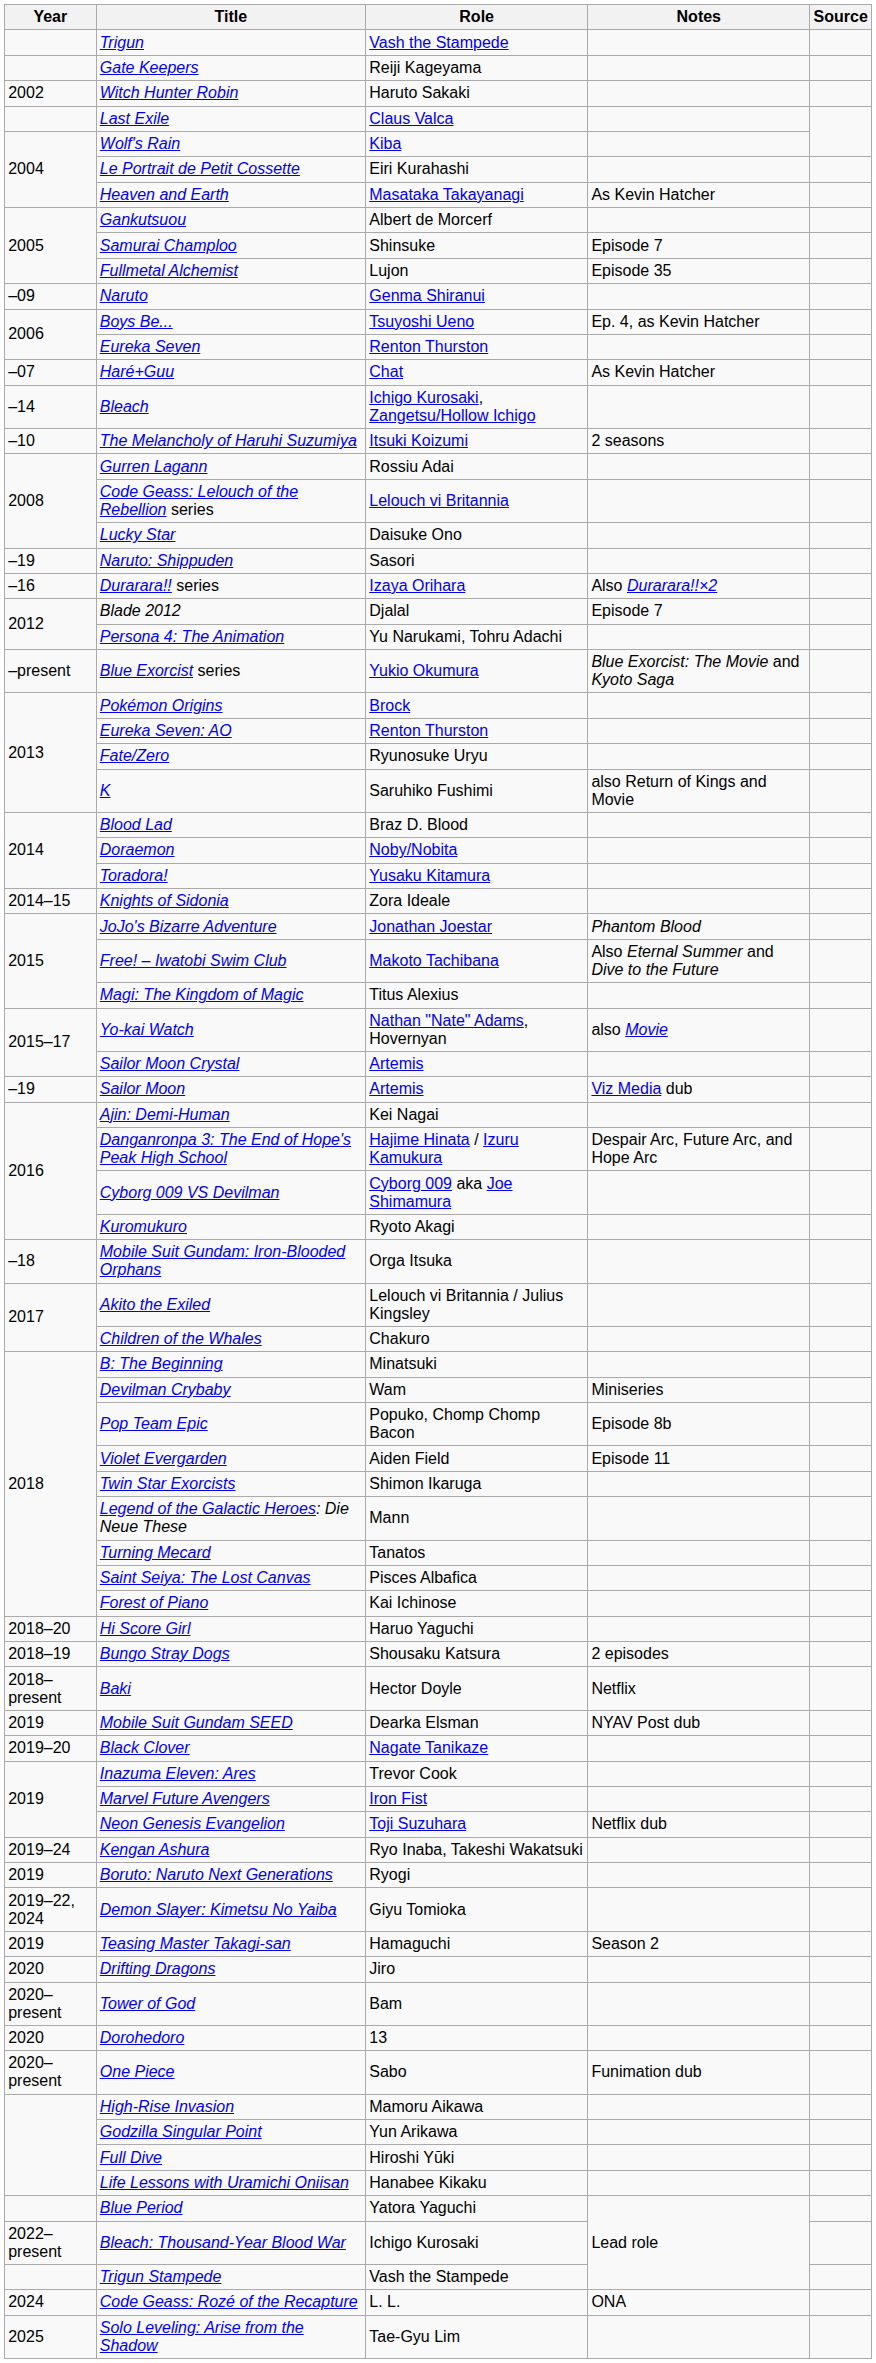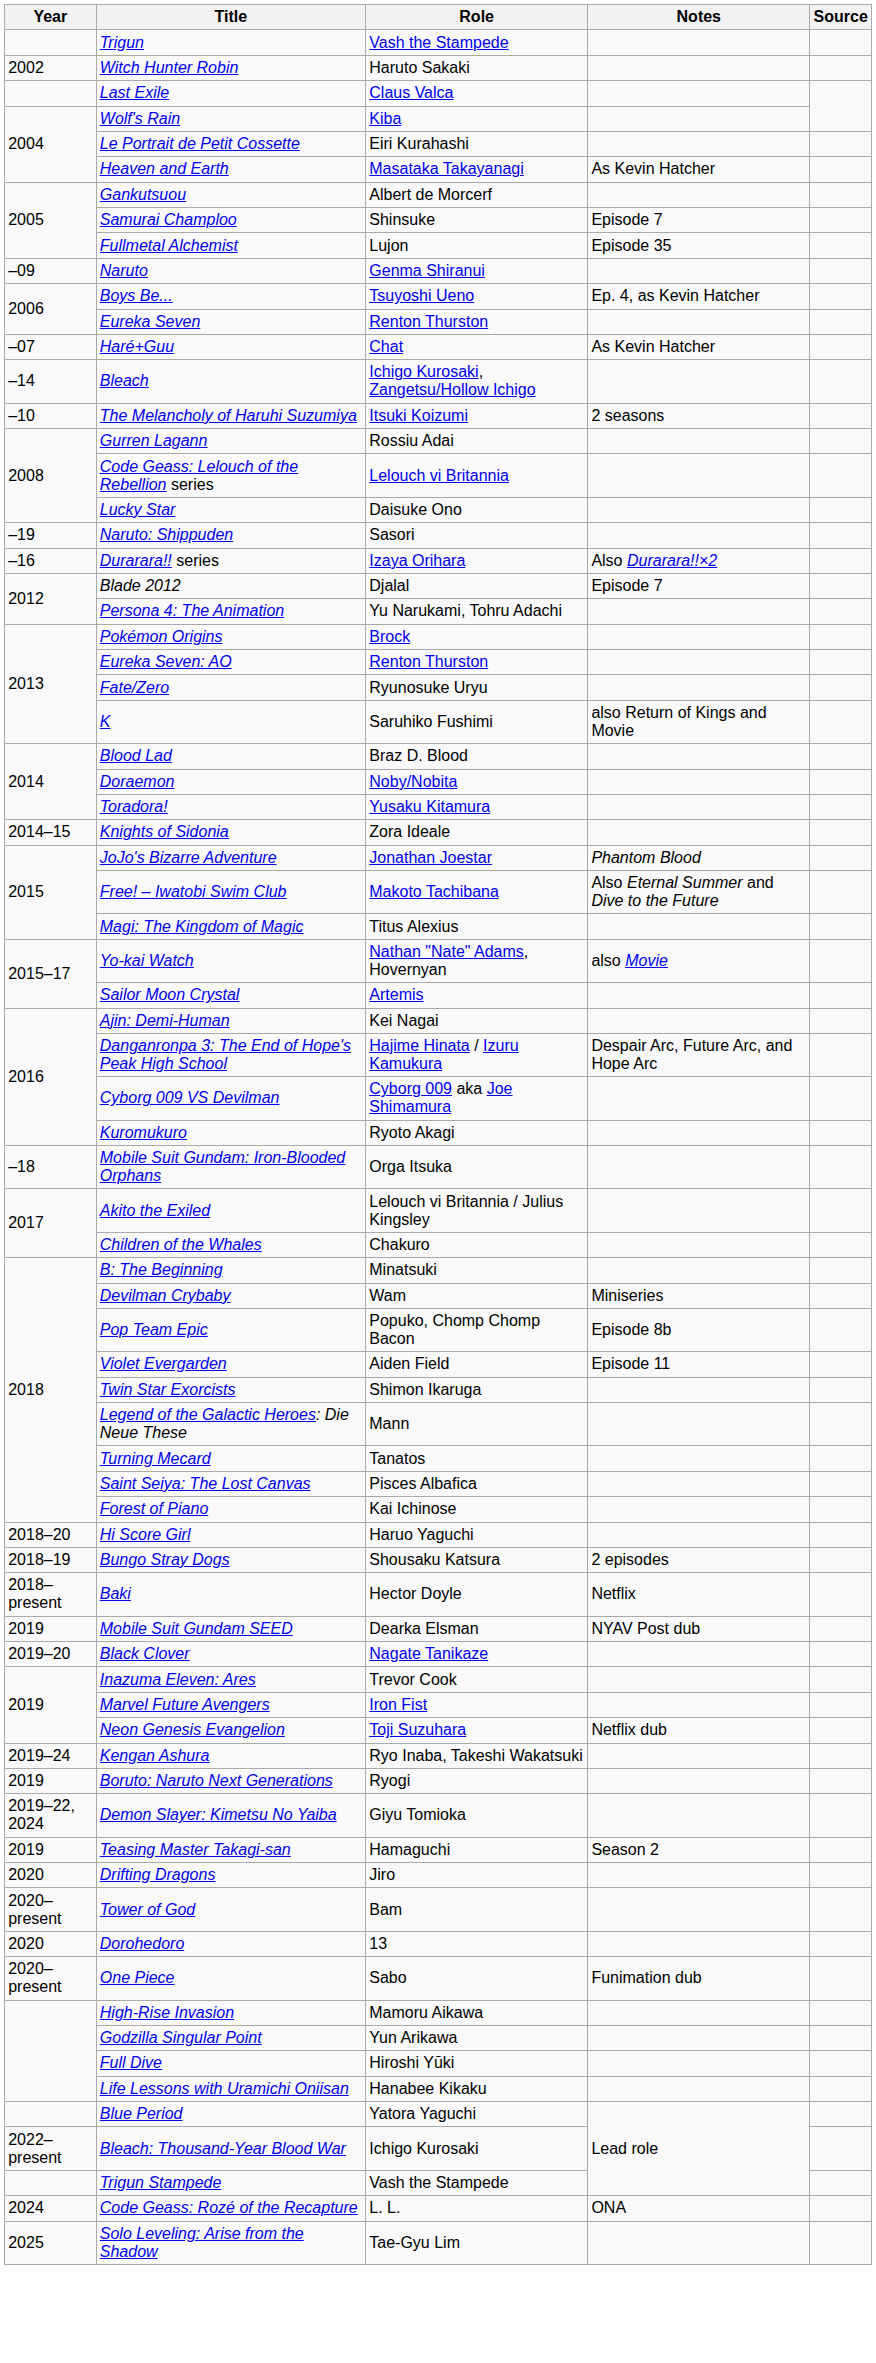 <table class="wikitable sortable plainrowheaders">
 <tr>
 <th>Year</th>
 <th>Title</th>
 <th>Role</th>
 <th class="unsortable">Notes</th>
 <th class="unsortable">Source</th>
 </tr>
 <tr>
 <td></td>
 <td><em><a href='#'>Trigun</a></em></td>
 <td><a href='#'>Vash the Stampede</a></td>
-<td></td>
-<td></td>
-</tr>
-<tr>
-<td></td>
-<td><em><a href='#'>Gate Keepers</a></em></td>
-<td>Reiji Kageyama</td>
 <td></td>
 <td></td>
 </tr>
 <tr>
 <td>2002</td>
 <td><em><a href='#'>Witch Hunter Robin</a></em></td>
 <td>Haruto Sakaki</td>
 <td></td>
 <td></td>
 </tr>
 <tr>
 <td></td>
 <td><em><a href='#'>Last Exile</a></em></td>
 <td><a href='#'>Claus Valca</a></td>
 <td></td>
 <td rowspan="2"></td>
 </tr>
 <tr>
 <td rowspan="3">2004</td>
 <td><em><a href='#'>Wolf's Rain</a></em></td>
 <td><a href='#'>Kiba</a></td>
 <td></td>
 </tr>
 <tr>
 <td><em><a href='#'>Le Portrait de Petit Cossette</a></em></td>
 <td>Eiri Kurahashi</td>
 <td></td>
 <td></td>
 </tr>
 <tr>
 <td><em><a href='#'>Heaven and Earth</a></em></td>
 <td><a href='#'>Masataka Takayanagi</a></td>
 <td>As Kevin Hatcher</td>
 <td></td>
 </tr>
 <tr>
 <td rowspan="3">2005</td>
 <td><em><a href='#'>Gankutsuou</a></em></td>
 <td>Albert de Morcerf</td>
 <td></td>
 <td></td>
 </tr>
 <tr>
 <td><em><a href='#'>Samurai Champloo</a></em></td>
 <td>Shinsuke</td>
 <td>Episode 7</td>
 <td></td>
 </tr>
 <tr>
 <td><em><a href='#'>Fullmetal Alchemist</a></em></td>
 <td>Lujon</td>
 <td>Episode 35</td>
 <td></td>
 </tr>
 <tr>
 <td>–09</td>
 <td><em><a href='#'>Naruto</a></em></td>
 <td><a href='#'>Genma Shiranui</a></td>
 <td></td>
 <td></td>
 </tr>
 <tr>
 <td rowspan="2">2006</td>
 <td><em><a href='#'>Boys Be...</a></em></td>
 <td><a href='#'>Tsuyoshi Ueno</a></td>
 <td>Ep. 4, as Kevin Hatcher</td>
 <td></td>
 </tr>
 <tr>
 <td><em><a href='#'>Eureka Seven</a></em></td>
 <td><a href='#'>Renton Thurston</a></td>
 <td></td>
 <td></td>
 </tr>
 <tr>
 <td>–07</td>
 <td><em><a href='#'>Haré+Guu</a></em></td>
 <td><a href='#'>Chat</a></td>
 <td>As Kevin Hatcher</td>
 <td></td>
 </tr>
 <tr>
 <td>–14</td>
 <td><em><a href='#'>Bleach</a></em></td>
 <td><a href='#'>Ichigo Kurosaki</a>, <a href='#'>Zangetsu/Hollow Ichigo</a></td>
 <td></td>
 <td></td>
 </tr>
 <tr>
 <td>–10</td>
 <td><em><a href='#'>The Melancholy of Haruhi Suzumiya</a></em></td>
 <td><a href='#'>Itsuki Koizumi</a></td>
 <td>2 seasons</td>
 <td></td>
 </tr>
 <tr>
 <td rowspan="3">2008</td>
 <td><em><a href='#'>Gurren Lagann</a></em></td>
 <td>Rossiu Adai</td>
 <td></td>
 <td></td>
 </tr>
 <tr>
 <td><em><a href='#'>Code Geass: Lelouch of the Rebellion</a></em> series</td>
 <td><a href='#'>Lelouch vi Britannia</a></td>
 <td></td>
 <td></td>
 </tr>
 <tr>
 <td><em><a href='#'>Lucky Star</a></em></td>
 <td>Daisuke Ono</td>
 <td></td>
 <td></td>
 </tr>
 <tr>
 <td>–19</td>
 <td><em><a href='#'>Naruto: Shippuden</a></em></td>
 <td>Sasori</td>
 <td></td>
 <td><br></td>
 </tr>
 <tr>
 <td>–16</td>
 <td><em><a href='#'>Durarara!!</a></em> series</td>
 <td><a href='#'>Izaya Orihara</a></td>
 <td>Also <em><a href='#'>Durarara!!×2</a></em></td>
 <td></td>
 </tr>
 <tr>
 <td rowspan="2">2012</td>
 <td><em>Blade 2012</em></td>
 <td>Djalal</td>
 <td>Episode 7</td>
 <td></td>
 </tr>
 <tr>
 <td><em><a href='#'>Persona 4: The Animation</a></em></td>
 <td>Yu Narukami, Tohru Adachi</td>
 <td></td>
 <td></td>
 </tr>
 <tr>
-<td>–present</td>
-<td><em><a href='#'>Blue Exorcist</a></em> series</td>
-<td><a href='#'>Yukio Okumura</a></td>
-<td><em>Blue Exorcist: The Movie</em> and <em>Kyoto Saga</em></td>
-<td></td>
-</tr>
-<tr>
 <td rowspan="4">2013</td>
 <td><em><a href='#'>Pokémon Origins</a></em></td>
 <td><a href='#'>Brock</a></td>
 <td></td>
 <td></td>
 </tr>
 <tr>
 <td><em><a href='#'>Eureka Seven: AO</a></em></td>
 <td><a href='#'>Renton Thurston</a></td>
 <td></td>
 <td></td>
 </tr>
 <tr>
 <td><em><a href='#'>Fate/Zero</a></em></td>
 <td>Ryunosuke Uryu</td>
 <td></td>
 <td></td>
 </tr>
 <tr>
 <td><em><a href='#'>K</a></em></td>
 <td>Saruhiko Fushimi</td>
 <td>also Return of Kings and Movie</td>
 <td></td>
 </tr>
 <tr>
 <td rowspan="3">2014</td>
 <td><em><a href='#'>Blood Lad</a></em></td>
 <td>Braz D. Blood</td>
 <td></td>
 <td></td>
 </tr>
 <tr>
 <td><em><a href='#'>Doraemon</a></em></td>
 <td><a href='#'>Noby/Nobita</a></td>
 <td></td>
 <td></td>
 </tr>
 <tr>
 <td><em><a href='#'>Toradora!</a></em></td>
 <td><a href='#'>Yusaku Kitamura</a></td>
 <td></td>
 <td></td>
 </tr>
 <tr>
 <td>2014–15</td>
 <td><em><a href='#'>Knights of Sidonia</a></em></td>
 <td>Zora Ideale</td>
 <td></td>
 <td></td>
 </tr>
 <tr>
 <td rowspan="3">2015</td>
 <td><em><a href='#'>JoJo's Bizarre Adventure</a></em></td>
 <td><a href='#'>Jonathan Joestar</a></td>
 <td><em>Phantom Blood</em></td>
 <td></td>
 </tr>
 <tr>
 <td><em><a href='#'>Free! – Iwatobi Swim Club</a></em></td>
 <td><a href='#'>Makoto Tachibana</a></td>
 <td>Also <em>Eternal Summer</em> and <em>Dive to the Future</em></td>
 <td></td>
 </tr>
 <tr>
 <td><em><a href='#'>Magi: The Kingdom of Magic</a></em></td>
 <td>Titus Alexius</td>
 <td></td>
 <td></td>
 </tr>
 <tr>
 <td rowspan="2">2015–17</td>
 <td><em><a href='#'>Yo-kai Watch</a></em></td>
 <td><a href='#'>Nathan "Nate" Adams</a>, Hovernyan</td>
 <td>also <a href='#'><em>Movie</em></a></td>
 <td></td>
 </tr>
 <tr>
 <td><em><a href='#'>Sailor Moon Crystal</a></em></td>
 <td><a href='#'>Artemis</a></td>
 <td></td>
-<td></td>
-</tr>
-<tr>
-<td>–19</td>
-<td><em><a href='#'>Sailor Moon</a></em></td>
-<td><a href='#'>Artemis</a></td>
-<td><a href='#'>Viz Media</a> dub</td>
 <td></td>
 </tr>
 <tr>
 <td rowspan="4">2016</td>
 <td><em><a href='#'>Ajin: Demi-Human</a></em></td>
 <td>Kei Nagai</td>
 <td></td>
 <td></td>
 </tr>
 <tr>
 <td><em><a href='#'>Danganronpa 3: The End of Hope's Peak High School</a></em></td>
 <td><a href='#'>Hajime Hinata</a> / <a href='#'>Izuru Kamukura</a></td>
 <td>Despair Arc, Future Arc, and Hope Arc</td>
 <td></td>
 </tr>
 <tr>
 <td><em><a href='#'>Cyborg 009 VS Devilman</a></em></td>
 <td><a href='#'>Cyborg 009</a> aka <a href='#'>Joe Shimamura</a></td>
 <td></td>
 <td></td>
 </tr>
 <tr>
 <td><em><a href='#'>Kuromukuro</a></em></td>
 <td>Ryoto Akagi</td>
 <td></td>
 <td></td>
 </tr>
 <tr>
 <td>–18</td>
 <td><em><a href='#'>Mobile Suit Gundam: Iron-Blooded Orphans</a></em></td>
 <td>Orga Itsuka</td>
 <td></td>
 <td></td>
 </tr>
 <tr>
 <td rowspan="2">2017</td>
 <td><em><a href='#'>Akito the Exiled</a></em></td>
 <td>Lelouch vi Britannia / Julius Kingsley</td>
 <td></td>
 <td></td>
 </tr>
 <tr>
 <td><em><a href='#'>Children of the Whales</a></em></td>
 <td>Chakuro</td>
 <td></td>
 <td></td>
 </tr>
 <tr>
 <td rowspan="9">2018</td>
 <td><a href='#'><em>B: The Beginning</em></a></td>
 <td>Minatsuki</td>
 <td></td>
 <td></td>
 </tr>
 <tr>
 <td><em><a href='#'>Devilman Crybaby</a></em></td>
 <td>Wam</td>
 <td>Miniseries</td>
 <td></td>
 </tr>
 <tr>
 <td><em><a href='#'>Pop Team Epic</a></em></td>
 <td>Popuko, Chomp Chomp Bacon</td>
 <td>Episode 8b</td>
 <td></td>
 </tr>
 <tr>
 <td><em><a href='#'>Violet Evergarden</a></em></td>
 <td>Aiden Field</td>
 <td>Episode 11</td>
 <td></td>
 </tr>
 <tr>
 <td><em><a href='#'>Twin Star Exorcists</a></em></td>
 <td>Shimon Ikaruga</td>
 <td></td>
 <td></td>
 </tr>
 <tr>
 <td><em><a href='#'>Legend of the Galactic Heroes</a>: Die Neue These</em></td>
 <td>Mann</td>
 <td></td>
 <td></td>
 </tr>
 <tr>
 <td><em><a href='#'>Turning Mecard</a></em></td>
 <td>Tanatos</td>
 <td></td>
 <td></td>
 </tr>
 <tr>
 <td><em><a href='#'>Saint Seiya: The Lost Canvas</a></em></td>
 <td>Pisces Albafica</td>
 <td></td>
 <td></td>
 </tr>
 <tr>
 <td><em><a href='#'>Forest of Piano</a></em></td>
 <td>Kai Ichinose</td>
 <td></td>
 <td></td>
 </tr>
 <tr>
 <td>2018–20</td>
 <td><em><a href='#'>Hi Score Girl</a></em></td>
 <td>Haruo Yaguchi</td>
 <td></td>
 <td></td>
 </tr>
 <tr>
 <td>2018–19</td>
 <td><em><a href='#'>Bungo Stray Dogs</a></em></td>
 <td>Shousaku Katsura</td>
 <td>2 episodes</td>
 <td></td>
 </tr>
 <tr>
 <td>2018–present</td>
 <td><em><a href='#'>Baki</a></em></td>
 <td>Hector Doyle</td>
 <td>Netflix </td>
 <td></td>
 </tr>
 <tr>
 <td>2019</td>
 <td><em><a href='#'>Mobile Suit Gundam SEED</a></em></td>
 <td>Dearka Elsman</td>
 <td>NYAV Post dub</td>
 <td></td>
 </tr>
 <tr>
 <td>2019–20</td>
 <td><em><a href='#'>Black Clover</a></em></td>
 <td><a href='#'>Nagate Tanikaze</a></td>
 <td></td>
 <td></td>
 </tr>
 <tr>
 <td rowspan="3">2019</td>
 <td><em><a href='#'>Inazuma Eleven: Ares</a></em></td>
 <td>Trevor Cook</td>
 <td></td>
 <td><strong></strong></td>
 </tr>
 <tr>
 <td><em><a href='#'>Marvel Future Avengers</a></em></td>
 <td><a href='#'>Iron Fist</a></td>
 <td></td>
 <td></td>
 </tr>
 <tr>
 <td><em><a href='#'>Neon Genesis Evangelion</a></em></td>
 <td><a href='#'>Toji Suzuhara</a></td>
 <td>Netflix dub</td>
 <td></td>
 </tr>
 <tr>
 <td>2019–24</td>
 <td><em><a href='#'>Kengan Ashura</a></em></td>
 <td>Ryo Inaba, Takeshi Wakatsuki</td>
 <td></td>
 <td></td>
 </tr>
 <tr>
 <td>2019</td>
 <td><em><a href='#'>Boruto: Naruto Next Generations</a></em></td>
 <td>Ryogi</td>
 <td></td>
 <td></td>
 </tr>
 <tr>
 <td>2019–22, 2024</td>
 <td><em><a href='#'>Demon Slayer: Kimetsu No Yaiba</a></em></td>
 <td>Giyu Tomioka</td>
 <td></td>
 <td></td>
 </tr>
 <tr>
 <td>2019</td>
 <td><em><a href='#'>Teasing Master Takagi-san</a></em></td>
 <td>Hamaguchi</td>
 <td>Season 2</td>
 <td></td>
 </tr>
 <tr>
 <td>2020</td>
 <td><em><a href='#'>Drifting Dragons</a></em></td>
 <td>Jiro</td>
 <td></td>
 <td></td>
 </tr>
 <tr>
 <td>2020–present</td>
 <td><em><a href='#'>Tower of God</a></em></td>
 <td>Bam</td>
 <td></td>
 <td></td>
 </tr>
 <tr>
 <td>2020</td>
 <td><em><a href='#'>Dorohedoro</a></em></td>
 <td>13</td>
 <td></td>
 <td></td>
 </tr>
 <tr>
 <td>2020–present</td>
 <td><em><a href='#'>One Piece</a></em></td>
 <td>Sabo</td>
 <td>Funimation dub</td>
 <td></td>
 </tr>
 <tr>
 <td rowspan="4"></td>
 <td><em><a href='#'>High-Rise Invasion</a></em></td>
 <td>Mamoru Aikawa</td>
 <td></td>
 <td></td>
 </tr>
 <tr>
 <td><em><a href='#'>Godzilla Singular Point</a></em></td>
 <td>Yun Arikawa</td>
 <td></td>
 <td></td>
 </tr>
 <tr>
 <td><em><a href='#'>Full Dive</a></em></td>
 <td>Hiroshi Yūki</td>
 <td></td>
 <td></td>
 </tr>
 <tr>
 <td><em><a href='#'>Life Lessons with Uramichi Oniisan</a></em></td>
 <td>Hanabee Kikaku</td>
 <td></td>
 </tr>
 <tr>
 <td rowspan="1"></td>
 <td><em><a href='#'>Blue Period</a></em></td>
 <td>Yatora Yaguchi</td>
 <td rowspan="3">Lead role</td>
 <td></td>
 </tr>
 <tr>
 <td>2022–present</td>
 <td><em><a href='#'>Bleach: Thousand-Year Blood War</a></em></td>
 <td>Ichigo Kurosaki</td>
 <td></td>
 </tr>
 <tr>
 <td></td>
 <td><em><a href='#'>Trigun Stampede</a></em></td>
 <td>Vash the Stampede</td>
 <td></td>
 </tr>
 <tr>
 <td>2024</td>
 <td><em><a href='#'>Code Geass: Rozé of the Recapture</a></em></td>
 <td>L. L.</td>
 <td>ONA</td>
 <td></td>
 </tr>
 <tr>
 <td>2025</td>
 <td><em><a href='#'>Solo Leveling: Arise from the Shadow</a></em></td>
 <td>Tae-Gyu Lim</td>
 <td></td>
 <td></td>
 </tr>
 </table>
